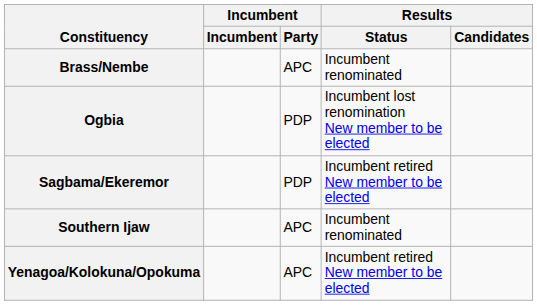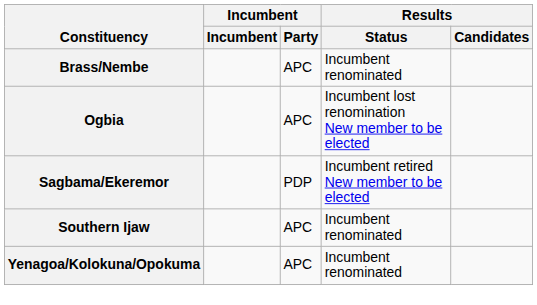 <table class="wikitable sortable">
 <tr valign=bottom>
 <th rowspan=2>Constituency</th>
 <th colspan=2>Incumbent</th>
 <th colspan=2>Results</th>
 </tr>
 <tr valign=bottom>
 <th>Incumbent</th>
 <th>Party</th>
 <th>Status</th>
 <th>Candidates</th>
 </tr>
 <tr>
 <th>Brass/Nembe</th>
 <td></td>
 <td>APC</td>
 <td>Incumbent renominated</td>
 <td nowrap></td>
 </tr>
 <tr>
 <th>Ogbia</th>
 <td></td>
-<td>PDP</td>
+<td>APC</td>
 <td>Incumbent lost renomination<br><a href='#'>New member to be elected</a></td>
 <td nowrap></td>
 </tr>
 <tr>
 <th>Sagbama/Ekeremor</th>
 <td></td>
 <td>PDP</td>
 <td>Incumbent retired<br><a href='#'>New member to be elected</a></td>
 <td nowrap></td>
 </tr>
 <tr>
 <th>Southern Ijaw</th>
 <td></td>
 <td>APC</td>
 <td>Incumbent renominated</td>
 <td nowrap></td>
 </tr>
 <tr>
 <th>Yenagoa/Kolokuna/Opokuma</th>
 <td></td>
 <td>APC</td>
-<td>Incumbent retired<br><a href='#'>New member to be elected</a></td>
+<td>Incumbent renominated</td>
 <td nowrap></td>
 </tr>
 </table>
